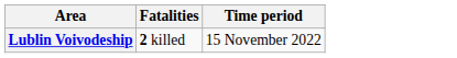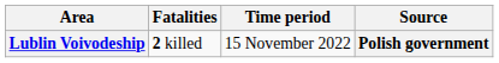 <table class="wikitable plainrowheaders">
 <tr>
 <th scope="col">Area</th>
 <th scope="col">Fatalities</th>
 <th scope="col">Time period</th>
+<th scope="col">Source</th>
 </tr>
 <tr>
 <th scope="row"><a href='#'>Lublin Voivodeship</a></th>
 <td><strong>2</strong> killed</td>
 <td>15 November 2022</td>
+<th scope="row">Polish government</th>
 </tr>
 </table>
